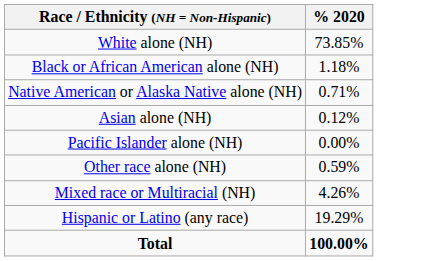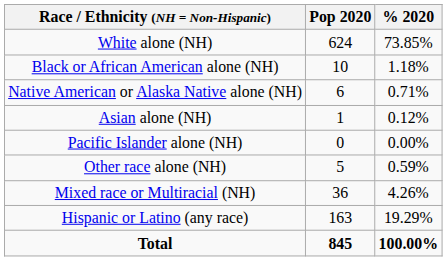 <table class="wikitable" style="text-align:center;">
 <tr>
 <th>Race / Ethnicity <small>(<em>NH = Non-Hispanic</em>)</small></th>
+<th>Pop 2020</th>
 <th>% 2020</th>
 </tr>
 <tr>
 <td><a href='#'>White</a> alone (NH)</td>
+<td>624</td>
 <td>73.85%</td>
 </tr>
 <tr>
 <td><a href='#'>Black or African American</a> alone (NH)</td>
+<td>10</td>
 <td>1.18%</td>
 </tr>
 <tr>
 <td><a href='#'>Native American</a> or <a href='#'>Alaska Native</a> alone (NH)</td>
+<td>6</td>
 <td>0.71%</td>
 </tr>
 <tr>
 <td><a href='#'>Asian</a> alone (NH)</td>
+<td>1</td>
 <td>0.12%</td>
 </tr>
 <tr>
 <td><a href='#'>Pacific Islander</a> alone (NH)</td>
+<td>0</td>
 <td>0.00%</td>
 </tr>
 <tr>
 <td><a href='#'>Other race</a> alone (NH)</td>
+<td>5</td>
 <td>0.59%</td>
 </tr>
 <tr>
 <td><a href='#'>Mixed race or Multiracial</a> (NH)</td>
+<td>36</td>
 <td>4.26%</td>
 </tr>
 <tr>
 <td><a href='#'>Hispanic or Latino</a> (any race)</td>
+<td>163</td>
 <td>19.29%</td>
 </tr>
 <tr>
 <td><strong>Total</strong></td>
+<td><strong>845</strong></td>
 <td><strong>100.00%</strong></td>
 </tr>
 </table>
